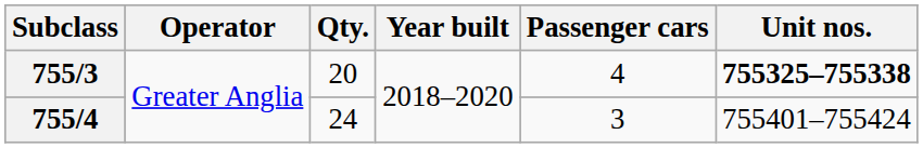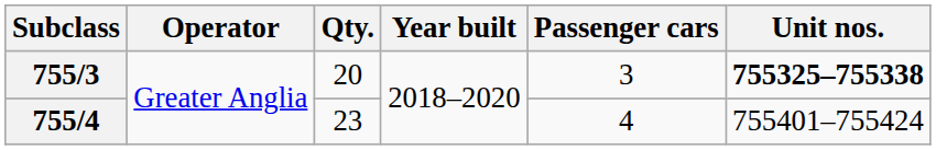 <table class="wikitable">
 <tr>
 <th>Subclass</th>
 <th>Operator</th>
 <th>Qty.</th>
 <th>Year built</th>
 <th>Passenger cars</th>
 <th>Unit nos.</th>
 </tr>
 <tr>
 <th>755/3</th>
 <td align=center rowspan=2><a href='#'>Greater Anglia</a></td>
 <td align=center>20</td>
 <td align=center rowspan=2>2018–2020</td>
-<td align=center>4</td>
+<td align=center>3</td>
 <td><strong>755325–755338</strong></td>
 </tr>
 <tr>
 <th>755/4</th>
-<td align=center>24</td>
-<td align=center>3</td>
+<td align=center>23</td>
+<td align=center>4</td>
 <td>755401–755424</td>
 </tr>
 </table>
